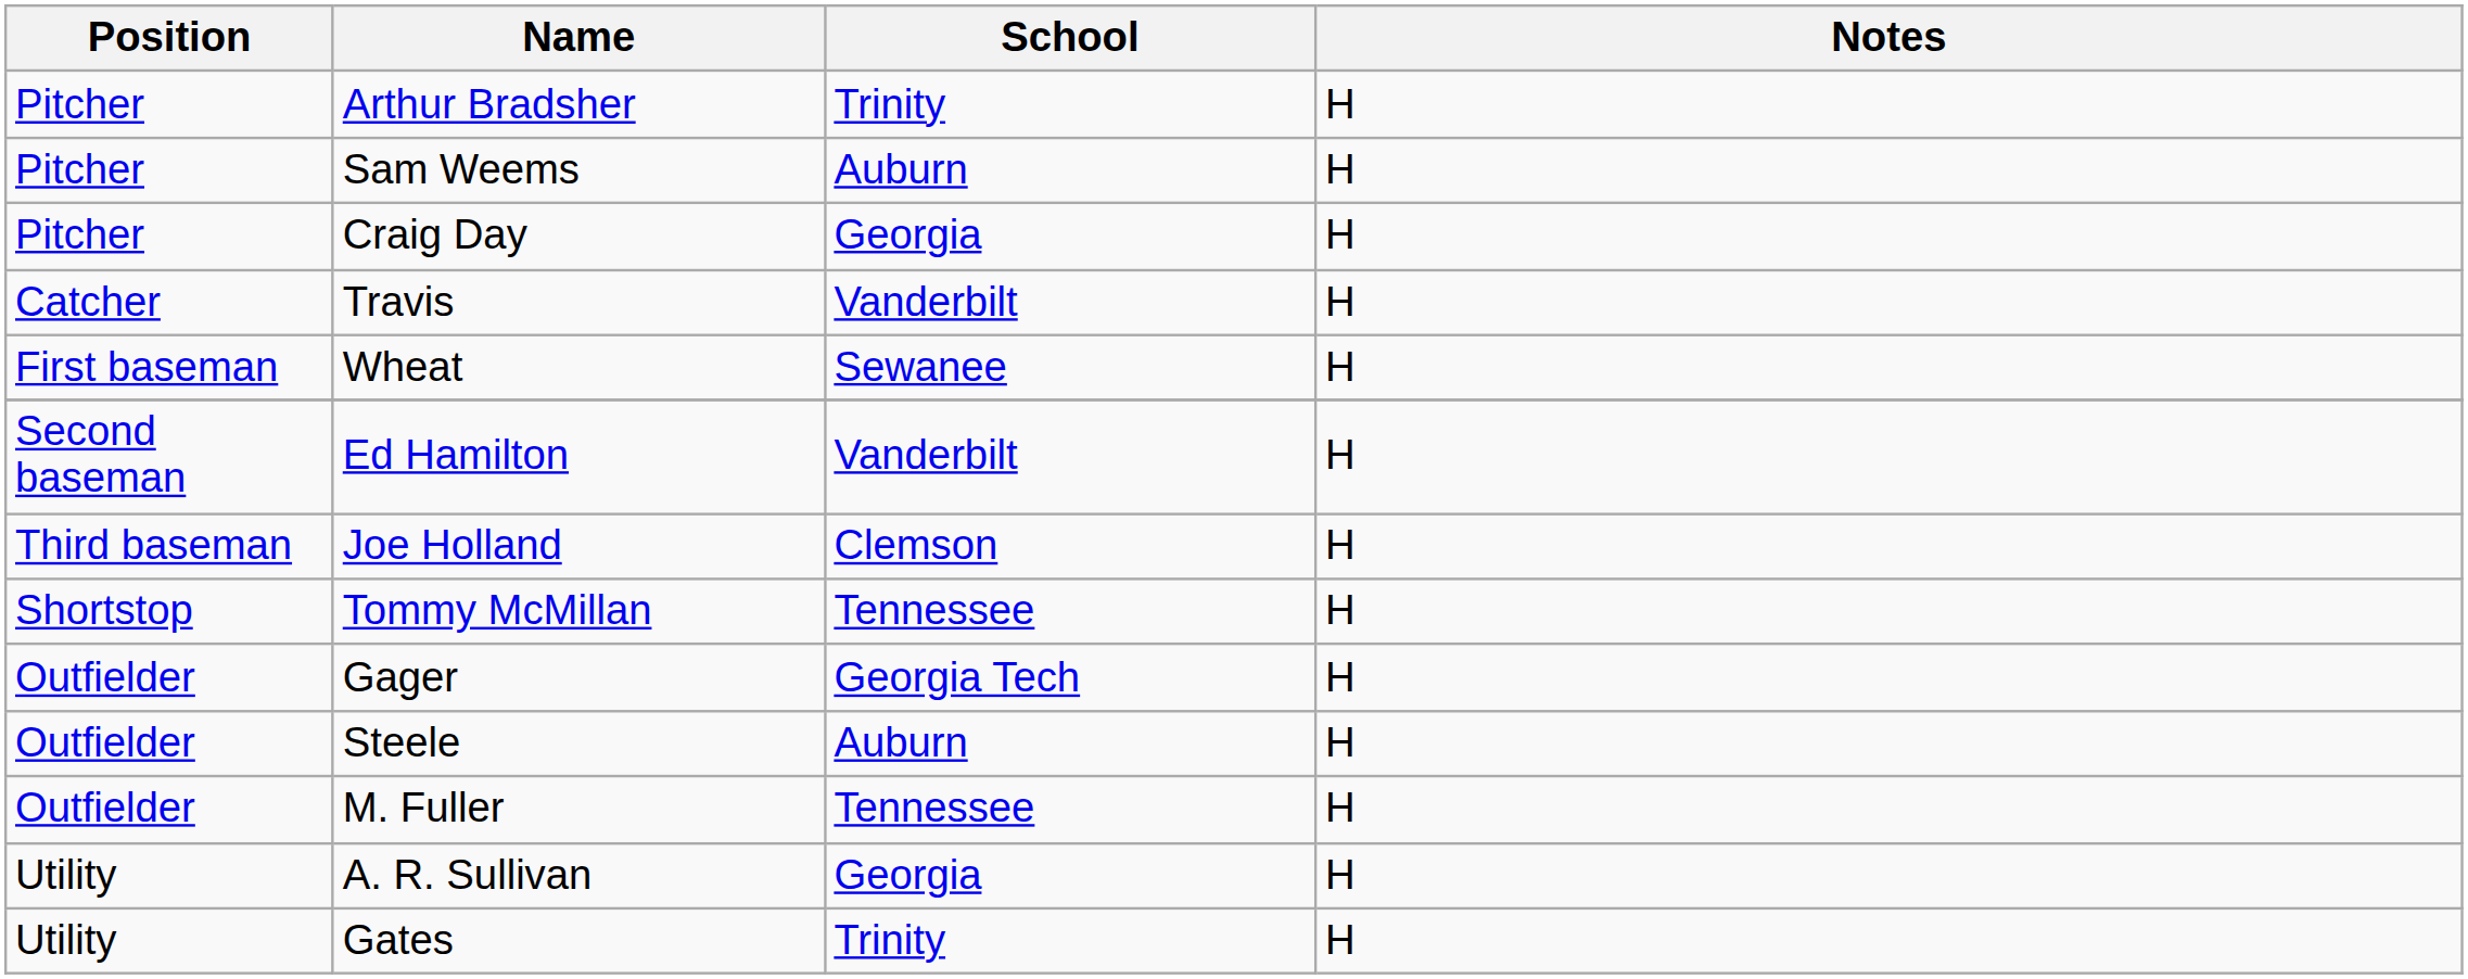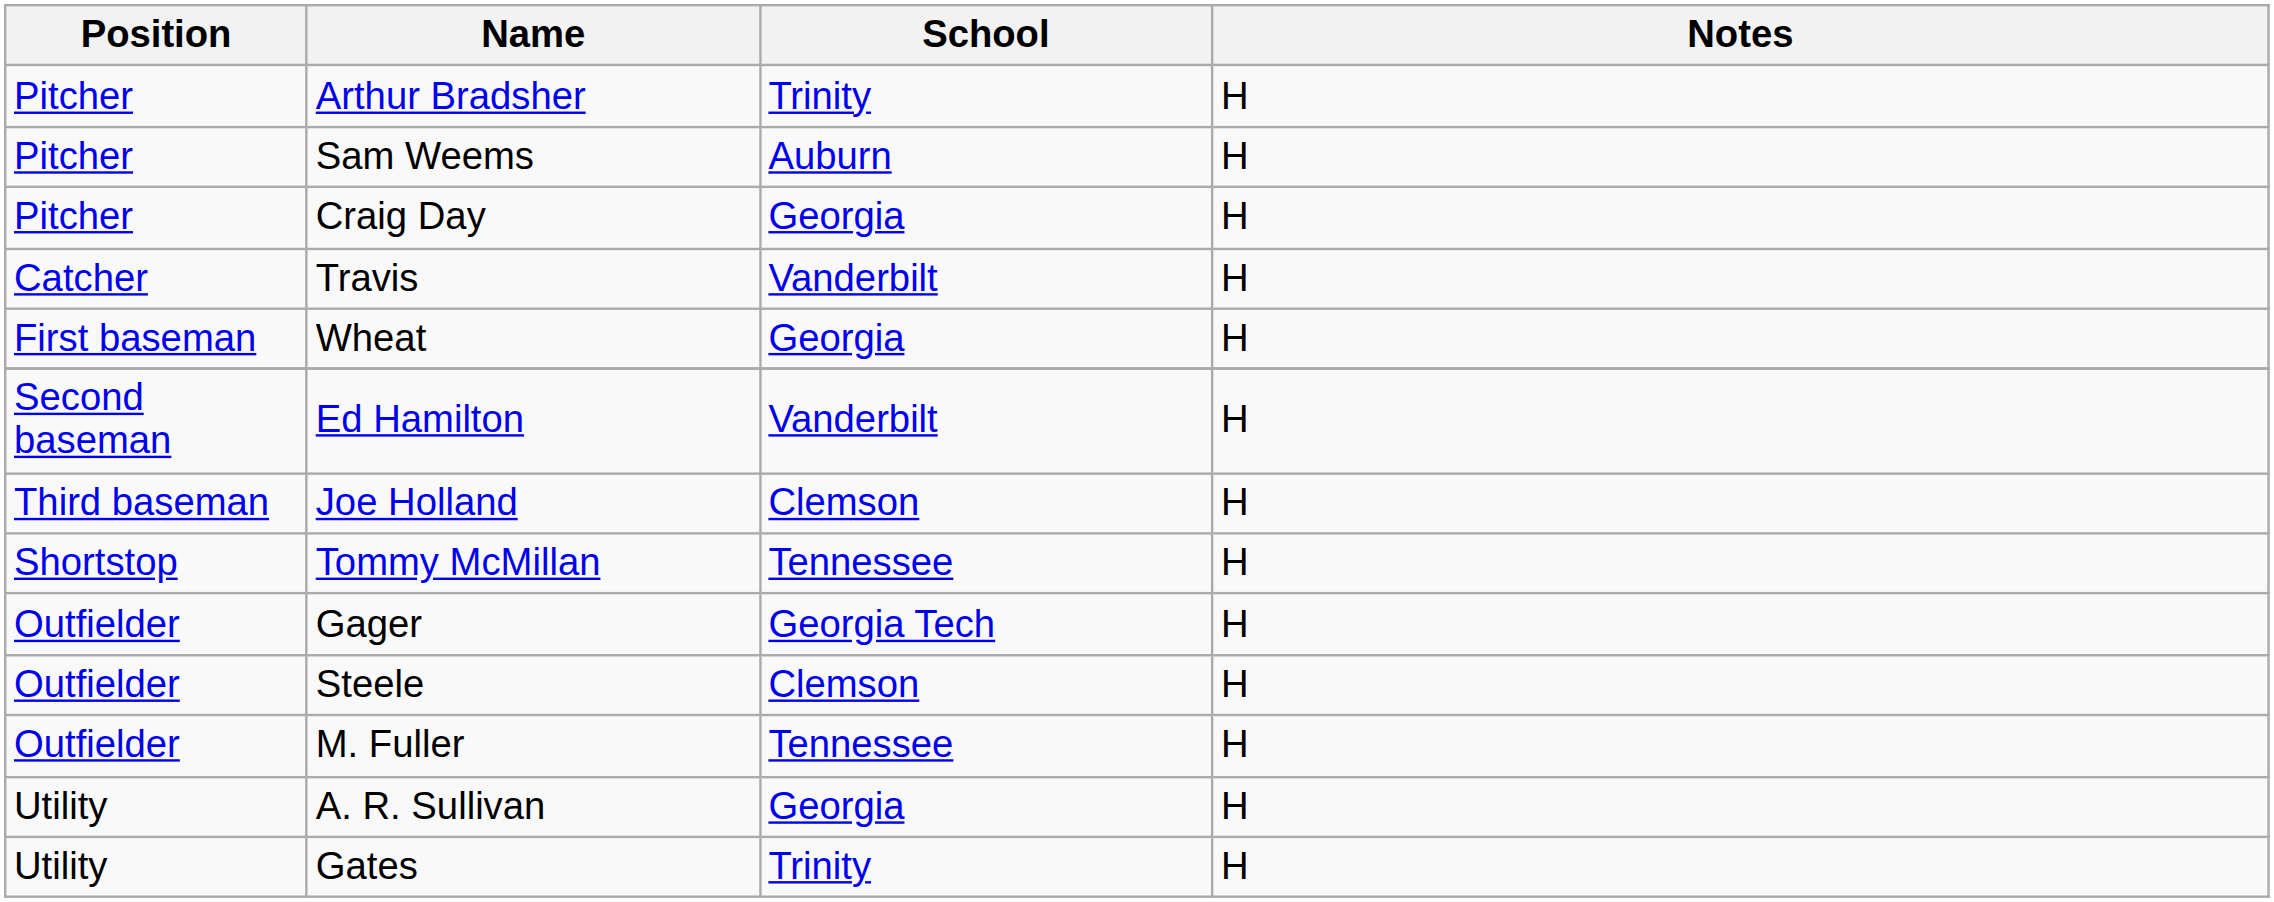 <table class="wikitable sortable" style="width:75%;">
 <tr>
 <th width=10%>Position</th>
 <th width=15%>Name</th>
 <th width=15%>School</th>
 <th width=35% class="unsortable">Notes</th>
 </tr>
 <tr>
 <td><a href='#'>Pitcher</a></td>
 <td><a href='#'>Arthur Bradsher</a></td>
 <td><a href='#'>Trinity</a></td>
 <td>H</td>
 </tr>
 <tr>
 <td><a href='#'>Pitcher</a></td>
 <td>Sam Weems</td>
 <td><a href='#'>Auburn</a></td>
 <td>H</td>
 </tr>
 <tr>
 <td><a href='#'>Pitcher</a></td>
 <td>Craig Day</td>
 <td><a href='#'>Georgia</a></td>
 <td>H</td>
 </tr>
 <tr>
 <td><a href='#'>Catcher</a></td>
 <td>Travis</td>
 <td><a href='#'>Vanderbilt</a></td>
 <td>H</td>
 </tr>
 <tr>
 <td><a href='#'>First baseman</a></td>
 <td>Wheat</td>
-<td><a href='#'>Sewanee</a></td>
+<td><a href='#'>Georgia</a></td>
 <td>H</td>
 </tr>
 <tr>
 </tr>
 <tr>
 <td><a href='#'>Second baseman</a></td>
 <td><a href='#'>Ed Hamilton</a></td>
 <td><a href='#'>Vanderbilt</a></td>
 <td>H</td>
 </tr>
 <tr>
 <td><a href='#'>Third baseman</a></td>
 <td><a href='#'>Joe Holland</a></td>
 <td><a href='#'>Clemson</a></td>
 <td>H</td>
 </tr>
 <tr>
 <td><a href='#'>Shortstop</a></td>
 <td><a href='#'>Tommy McMillan</a></td>
 <td><a href='#'>Tennessee</a></td>
 <td>H</td>
 </tr>
 <tr>
 <td><a href='#'>Outfielder</a></td>
 <td>Gager</td>
 <td><a href='#'>Georgia Tech</a></td>
 <td>H</td>
 </tr>
 <tr>
 <td><a href='#'>Outfielder</a></td>
 <td>Steele</td>
-<td><a href='#'>Auburn</a></td>
+<td><a href='#'>Clemson</a></td>
 <td>H</td>
 </tr>
 <tr>
 <td><a href='#'>Outfielder</a></td>
 <td>M. Fuller</td>
 <td><a href='#'>Tennessee</a></td>
 <td>H</td>
 </tr>
 <tr>
 <td>Utility</td>
 <td>A. R. Sullivan</td>
 <td><a href='#'>Georgia</a></td>
 <td>H</td>
 </tr>
 <tr>
 <td>Utility</td>
 <td>Gates</td>
 <td><a href='#'>Trinity</a></td>
 <td>H</td>
 </tr>
 </table>
